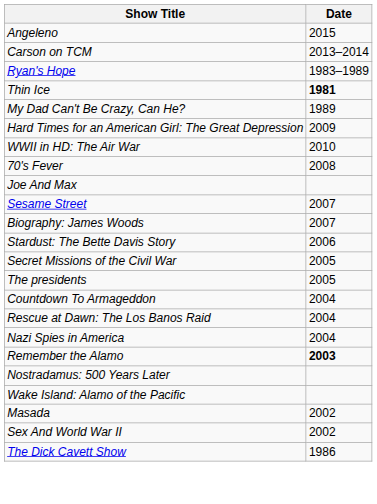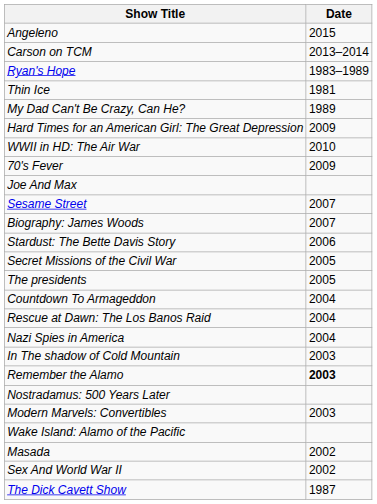 <table class="wikitable sortable mw-collapsible">
 <tr>
 <th>Show Title</th>
 <th>Date</th>
 </tr>
 <tr>
 <td><em>Angeleno</em></td>
 <td>2015</td>
 </tr>
 <tr>
 <td><em>Carson on TCM</em></td>
 <td>2013–2014</td>
 </tr>
 <tr>
 <td><em><a href='#'>Ryan's Hope</a></em></td>
 <td>1983–1989</td>
 </tr>
 <tr>
 <td><em>Thin Ice</em></td>
-<td><strong>1981</strong></td>
+<td>1981</td>
 </tr>
 <tr>
 <td><em>My Dad Can't Be Crazy, Can He?</em></td>
 <td>1989</td>
 </tr>
 <tr>
 <td><em>Hard Times for an American Girl: The Great Depression</em></td>
 <td>2009</td>
 </tr>
 <tr>
 <td><em>WWII in HD: The Air War</em></td>
 <td>2010</td>
 </tr>
 <tr>
 <td><em>70's Fever</em></td>
-<td>2008</td>
+<td>2009</td>
 </tr>
 <tr>
 <td><em>Joe And Max</em></td>
 <td></td>
 </tr>
 <tr>
 <td><em><a href='#'>Sesame Street</a></em></td>
 <td>2007</td>
 </tr>
 <tr>
 <td><em>Biography: James Woods</em></td>
 <td>2007</td>
 </tr>
 <tr>
 <td><em>Stardust: The Bette Davis Story</em></td>
 <td>2006</td>
 </tr>
 <tr>
 <td><em>Secret Missions of the Civil War</em></td>
 <td>2005</td>
 </tr>
 <tr>
 <td><em>The presidents</em></td>
 <td>2005</td>
 </tr>
 <tr>
 <td><em>Countdown To Armageddon</em></td>
 <td>2004</td>
 </tr>
 <tr>
 <td><em>Rescue at Dawn: The Los Banos Raid</em></td>
 <td>2004</td>
 </tr>
 <tr>
 <td><em>Nazi Spies in America</em></td>
 <td>2004</td>
 </tr>
 <tr>
+<td><em>In The shadow of Cold Mountain</em></td>
+<td>2003</td>
+</tr>
+<tr>
 <td><em>Remember the Alamo</em></td>
 <td><strong>2003</strong></td>
 </tr>
 <tr>
 <td><em>Nostradamus: 500 Years Later</em></td>
 <td></td>
+</tr>
+<tr>
+<td><em>Modern Marvels: Convertibles</em></td>
+<td>2003</td>
 </tr>
 <tr>
 <td><em>Wake Island: Alamo of the Pacific</em></td>
 <td></td>
 </tr>
 <tr>
 <td><em>Masada</em></td>
 <td>2002</td>
 </tr>
 <tr>
 <td><em>Sex And World War II</em></td>
 <td>2002</td>
 </tr>
 <tr>
 <td><em><a href='#'>The Dick Cavett Show</a></em></td>
-<td>1986</td>
+<td>1987</td>
 </tr>
 </table>
